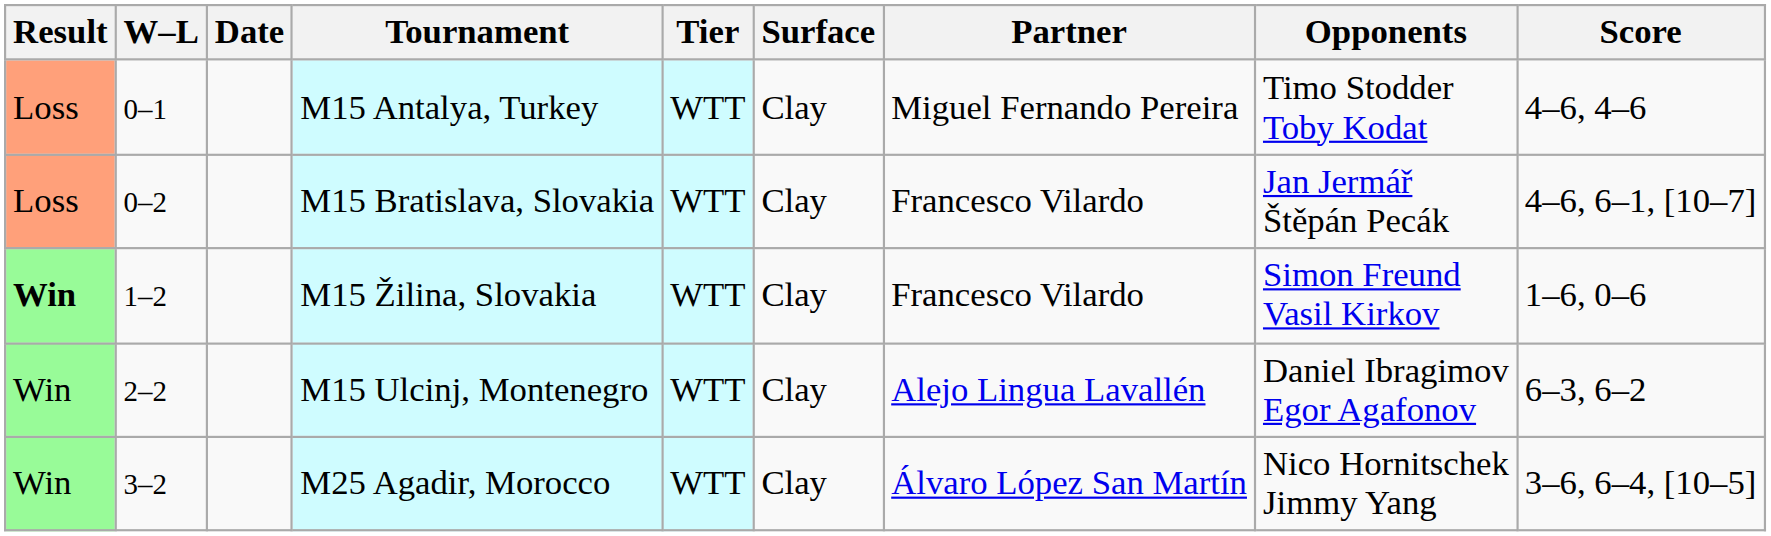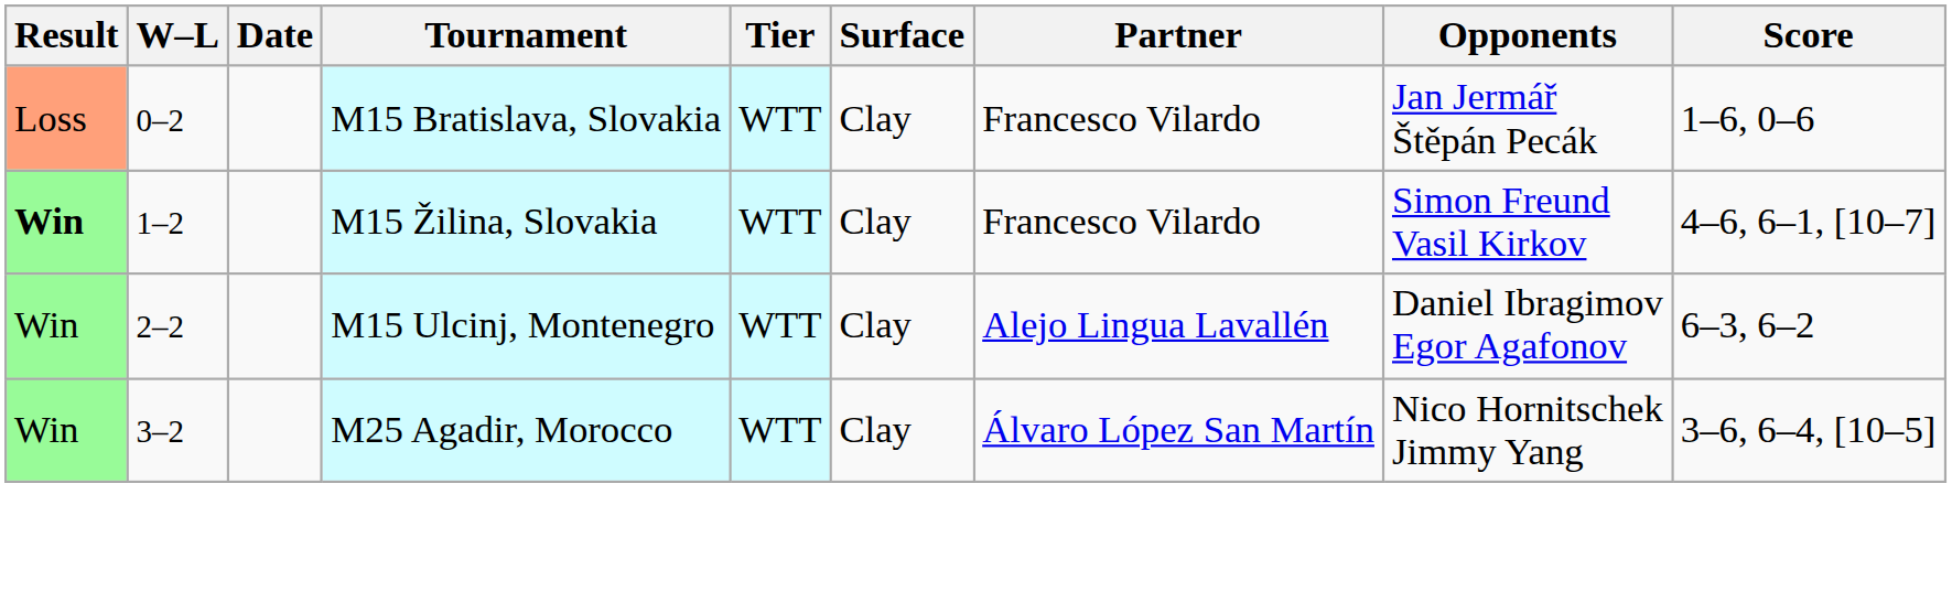 <table class="sortable wikitable">
 <tr>
 <th>Result</th>
 <th class="unsortable">W–L</th>
 <th>Date</th>
 <th>Tournament</th>
 <th>Tier</th>
 <th>Surface</th>
 <th>Partner</th>
 <th>Opponents</th>
 <th class="unsortable">Score</th>
 </tr>
 <tr>
 <td bgcolor=FFA07A>Loss</td>
-<td><small>0–1</small></td>
-<td></td>
-<td style="background:#cffcff;">M15 Antalya, Turkey</td>
-<td style="background:#cffcff;">WTT</td>
-<td>Clay</td>
-<td> Miguel Fernando Pereira</td>
-<td> Timo Stodder<br> <a href='#'>Toby Kodat</a></td>
-<td>4–6, 4–6</td>
-</tr>
-<tr>
-<td bgcolor=FFA07A>Loss</td>
 <td><small>0–2</small></td>
 <td></td>
 <td style="background:#cffcff;">M15 Bratislava, Slovakia</td>
 <td style="background:#cffcff;">WTT</td>
 <td>Clay</td>
 <td> Francesco Vilardo</td>
 <td> <a href='#'>Jan Jermář</a><br> Štěpán Pecák</td>
-<td>4–6, 6–1, [10–7]</td>
+<td>1–6, 0–6</td>
 </tr>
 <tr>
 <td bgcolor=98FB98><strong>Win</strong></td>
 <td><small>1–2</small></td>
 <td></td>
 <td style="background:#cffcff;">M15 Žilina, Slovakia</td>
 <td style="background:#cffcff;">WTT</td>
 <td>Clay</td>
 <td> Francesco Vilardo</td>
 <td> <a href='#'>Simon Freund</a><br> <a href='#'>Vasil Kirkov</a></td>
-<td>1–6, 0–6</td>
+<td>4–6, 6–1, [10–7]</td>
 </tr>
 <tr>
 <td bgcolor=98FB98>Win</td>
 <td><small>2–2</small></td>
 <td></td>
 <td style="background:#cffcff;">M15 Ulcinj, Montenegro</td>
 <td style="background:#cffcff;">WTT</td>
 <td>Clay</td>
 <td> <a href='#'>Alejo Lingua Lavallén</a></td>
 <td> Daniel Ibragimov<br> <a href='#'>Egor Agafonov</a></td>
 <td>6–3, 6–2</td>
 </tr>
 <tr>
 <td bgcolor=98FB98>Win</td>
 <td><small>3–2</small></td>
 <td></td>
 <td style="background:#cffcff;">M25 Agadir, Morocco</td>
 <td style="background:#cffcff;">WTT</td>
 <td>Clay</td>
 <td> <a href='#'>Álvaro López San Martín</a></td>
 <td> Nico Hornitschek<br> Jimmy Yang</td>
 <td>3–6, 6–4, [10–5]</td>
 </tr>
 </table>
